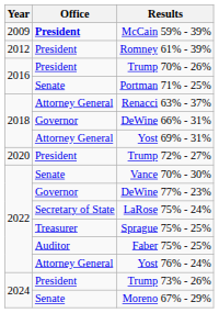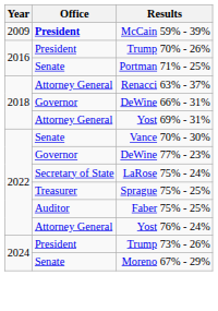 <table class=wikitable>
 <tr>
 <th>Year</th>
 <th>Office</th>
 <th>Results</th>
 </tr>
 <tr>
 <td>2009</td>
 <td><strong><a href='#'>President</a></strong></td>
 <td align="right" ><a href='#'>McCain</a> 59% - 39%</td>
-</tr>
-<tr>
-<td>2012</td>
-<td><a href='#'>President</a></td>
-<td align="right" ><a href='#'>Romney</a> 61% - 39%</td>
 </tr>
 <tr>
 <td rowspan=2>2016</td>
 <td><a href='#'>President</a></td>
 <td align="right" ><a href='#'>Trump</a> 70% - 26%</td>
 </tr>
 <tr>
 <td><a href='#'>Senate</a></td>
 <td align="right" ><a href='#'>Portman</a> 71% - 25%</td>
 </tr>
 <tr>
 <td rowspan=3>2018</td>
 <td><a href='#'>Attorney General</a></td>
 <td align="right" ><a href='#'>Renacci</a> 63% - 37%</td>
 </tr>
 <tr>
 <td><a href='#'>Governor</a></td>
 <td align="right" ><a href='#'>DeWine</a> 66% - 31%</td>
 </tr>
 <tr>
 <td><a href='#'>Attorney General</a></td>
 <td align="right" ><a href='#'>Yost</a> 69% - 31%</td>
-</tr>
-<tr>
-<td>2020</td>
-<td><a href='#'>President</a></td>
-<td align="right" ><a href='#'>Trump</a> 72% - 27%</td>
 </tr>
 <tr>
 <td rowspan=6>2022</td>
 <td><a href='#'>Senate</a></td>
 <td align="right" ><a href='#'>Vance</a> 70% - 30%</td>
 </tr>
 <tr>
 <td><a href='#'>Governor</a></td>
 <td align="right" ><a href='#'>DeWine</a> 77% - 23%</td>
 </tr>
 <tr>
 <td><a href='#'>Secretary of State</a></td>
 <td align="right" ><a href='#'>LaRose</a> 75% - 24%</td>
 </tr>
 <tr>
 <td><a href='#'>Treasurer</a></td>
 <td align="right" ><a href='#'>Sprague</a> 75% - 25%</td>
 </tr>
 <tr>
 <td><a href='#'>Auditor</a></td>
 <td align="right" ><a href='#'>Faber</a> 75% - 25%</td>
 </tr>
 <tr>
 <td><a href='#'>Attorney General</a></td>
 <td align="right" ><a href='#'>Yost</a> 76% - 24%</td>
 </tr>
 <tr>
 <td rowspan=2>2024</td>
 <td><a href='#'>President</a></td>
 <td align="right" ><a href='#'>Trump</a> 73% - 26%</td>
 </tr>
 <tr>
 <td><a href='#'>Senate</a></td>
 <td align="right" ><a href='#'>Moreno</a> 67% - 29%</td>
 </tr>
 </table>
